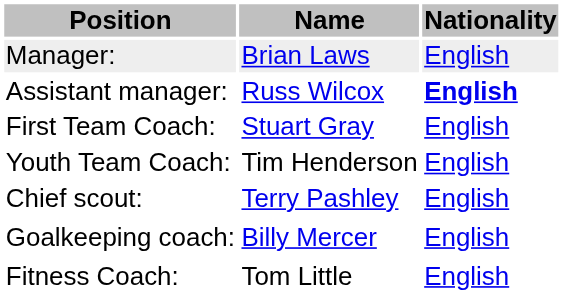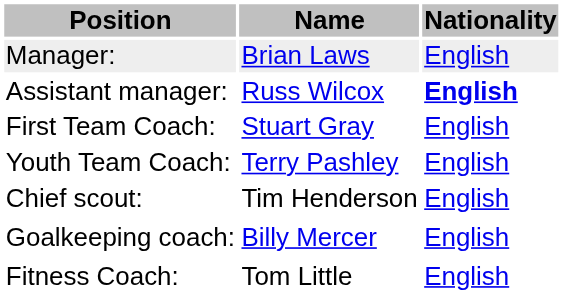 <table class="toccolours">
 <tr>
 <th bgcolor=silver>Position</th>
 <th bgcolor=silver>Name</th>
 <th bgcolor=silver>Nationality</th>
 </tr>
 <tr bgcolor=#eeeeee>
 <td>Manager:</td>
 <td><a href='#'>Brian Laws</a></td>
 <td> <a href='#'>English</a></td>
 </tr>
 <tr>
 <td>Assistant manager:</td>
 <td><a href='#'>Russ Wilcox</a></td>
 <td><strong> <a href='#'>English</a></strong></td>
 </tr>
 <tr>
 <td>First Team Coach:</td>
 <td><a href='#'>Stuart Gray</a></td>
 <td> <a href='#'>English</a></td>
 </tr>
 <tr>
 <td>Youth Team Coach:</td>
-<td>Tim Henderson</td>
+<td><a href='#'>Terry Pashley</a></td>
 <td> <a href='#'>English</a></td>
 </tr>
 <tr>
 <td>Chief scout:</td>
-<td><a href='#'>Terry Pashley</a></td>
+<td>Tim Henderson</td>
 <td> <a href='#'>English</a></td>
 </tr>
 <tr bgcolor=#eeeeee>
 </tr>
 <tr>
 <td>Goalkeeping coach:</td>
 <td><a href='#'>Billy Mercer</a></td>
 <td> <a href='#'>English</a></td>
 </tr>
 <tr bgcolor=#eeeeee>
 </tr>
 <tr>
 <td>Fitness Coach:</td>
 <td>Tom Little</td>
 <td> <a href='#'>English</a></td>
 </tr>
 </table>
